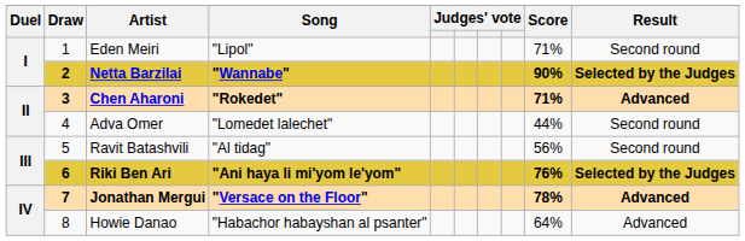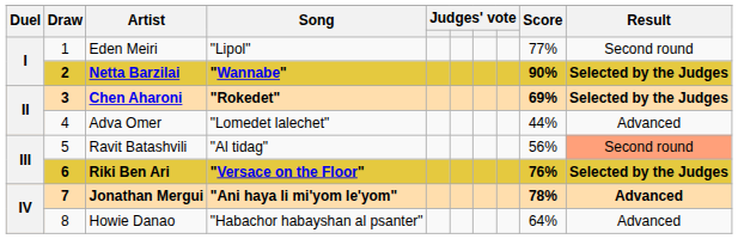 <table class="sortable wikitable" style="margin: 1em auto 1em auto; text-align:center; font-size:90%; line-height:18px;">
 <tr>
 </tr>
 <tr>
 <th rowspan="2" class="unsortable">Duel</th>
 <th rowspan="2">Draw</th>
 <th rowspan="2">Artist</th>
 <th rowspan="2">Song</th>
 <th colspan="4" class="unsortable">Judges' vote</th>
 <th rowspan="2">Score</th>
 <th rowspan="2">Result</th>
 </tr>
 <tr>
 <th class="unsortable"></th>
 <th class="unsortable"></th>
 <th class="unsortable"></th>
 <th class="unsortable"></th>
 </tr>
 <tr>
 <th rowspan="2">I</th>
 <td>1</td>
 <td align="left">Eden Meiri</td>
 <td align="left">"Lipol"</td>
 <td></td>
 <td></td>
 <td></td>
 <td></td>
-<td>71%</td>
+<td>77%</td>
 <td>Second round</td>
 </tr>
 <tr style="font-weight:bold; background:#e5c93f;">
 <td>2</td>
 <td align="left"><a href='#'>Netta Barzilai</a></td>
 <td align="left">"<a href='#'>Wannabe</a>"</td>
 <td></td>
 <td></td>
 <td></td>
 <td></td>
 <td>90%</td>
 <td>Selected by the Judges</td>
 </tr>
 <tr style="font-weight:bold; background:#FFDEAD;">
 <th rowspan="2">II</th>
 <td>3</td>
 <td align="left"><a href='#'>Chen Aharoni</a></td>
 <td align="left">"Rokedet"</td>
 <td></td>
 <td></td>
 <td></td>
 <td></td>
-<td>71%</td>
-<td>Advanced</td>
+<td>69%</td>
+<td>Selected by the Judges</td>
 </tr>
 <tr>
 <td>4</td>
 <td align="left">Adva Omer</td>
 <td align="left">"Lomedet lalechet"</td>
 <td></td>
 <td></td>
 <td></td>
 <td></td>
 <td>44%</td>
-<td>Second round</td>
+<td>Advanced</td>
 </tr>
 <tr>
 <th rowspan="2">III</th>
 <td>5</td>
 <td align="left">Ravit Batashvili</td>
 <td align="left">"Al tidag"</td>
 <td></td>
 <td></td>
 <td></td>
 <td></td>
 <td>56%</td>
-<td>Second round</td>
+<td style="background: lightsalmon;">Second round</td>
 </tr>
 <tr style="font-weight:bold; background:#e5c93f;">
 <td>6</td>
 <td align="left">Riki Ben Ari</td>
-<td align="left">"Ani haya li mi'yom le'yom"</td>
+<td align="left">"<a href='#'>Versace on the Floor</a>"</td>
 <td></td>
 <td></td>
 <td></td>
 <td></td>
 <td>76%</td>
 <td>Selected by the Judges</td>
 </tr>
 <tr style="font-weight:bold; background:#FFDEAD;">
 <th rowspan="2">IV</th>
 <td>7</td>
 <td align="left">Jonathan Mergui</td>
-<td align="left">"<a href='#'>Versace on the Floor</a>"</td>
+<td align="left">"Ani haya li mi'yom le'yom"</td>
 <td></td>
 <td></td>
 <td></td>
 <td></td>
 <td>78%</td>
 <td>Advanced</td>
 </tr>
 <tr>
 <td>8</td>
 <td align="left">Howie Danao</td>
 <td align="left">"Habachor habayshan al psanter"</td>
 <td></td>
 <td></td>
 <td></td>
 <td></td>
 <td>64%</td>
 <td>Advanced</td>
 </tr>
 </table>
